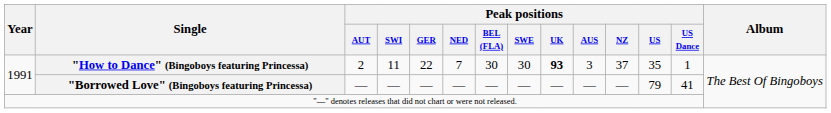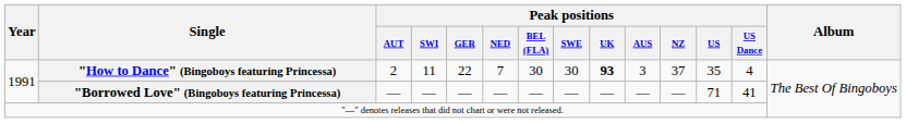 <table class="wikitable plainrowheaders" style="text-align:center;">
 <tr>
 <th rowspan="2">Year</th>
 <th rowspan="2" style="width:24em;">Single</th>
 <th colspan="11">Peak positions</th>
 <th rowspan="2">Album</th>
 </tr>
 <tr style="font-size:smaller;">
 <th width="35"><small><a href='#'>AUT</a></small></th>
 <th width="35"><small><a href='#'>SWI</a></small></th>
 <th width="35"><small><a href='#'>GER</a></small><br></th>
 <th width="35"><small><a href='#'>NED</a></small></th>
 <th width="35"><small><a href='#'>BEL<br>(FLA)</a></small></th>
 <th width="35"><small><a href='#'>SWE</a></small></th>
 <th width="35"><small><a href='#'>UK</a></small></th>
 <th width="35"><small><a href='#'>AUS</a></small></th>
 <th width="35"><small><a href='#'>NZ</a></small></th>
 <th width="35"><small><a href='#'>US</a></small><br></th>
 <th width="35"><small><a href='#'>US Dance</a></small><br></th>
 </tr>
 <tr>
 <td rowspan="2">1991</td>
 <th scope="row">"<a href='#'>How to Dance</a>" <small>(Bingoboys featuring Princessa)</small></th>
 <td>2</td>
 <td>11</td>
 <td>22</td>
 <td>7</td>
 <td>30</td>
 <td>30</td>
 <td><strong>93</strong></td>
 <td>3</td>
 <td>37</td>
 <td>35</td>
-<td>1</td>
+<td>4</td>
 <td align="left" rowspan="3"><em>The Best Of Bingoboys</em></td>
 </tr>
 <tr>
 <th scope="row">"Borrowed Love" <small>(Bingoboys featuring Princessa)</small></th>
 <td>—</td>
 <td>—</td>
 <td>—</td>
 <td>—</td>
 <td>—</td>
 <td>—</td>
 <td>—</td>
 <td>—</td>
 <td>—</td>
-<td>79</td>
+<td>71</td>
 <td>41</td>
 </tr>
 <tr>
 <td align="center" colspan="15" style="font-size:8pt">"—" denotes releases that did not chart or were not released.</td>
 </tr>
 </table>
